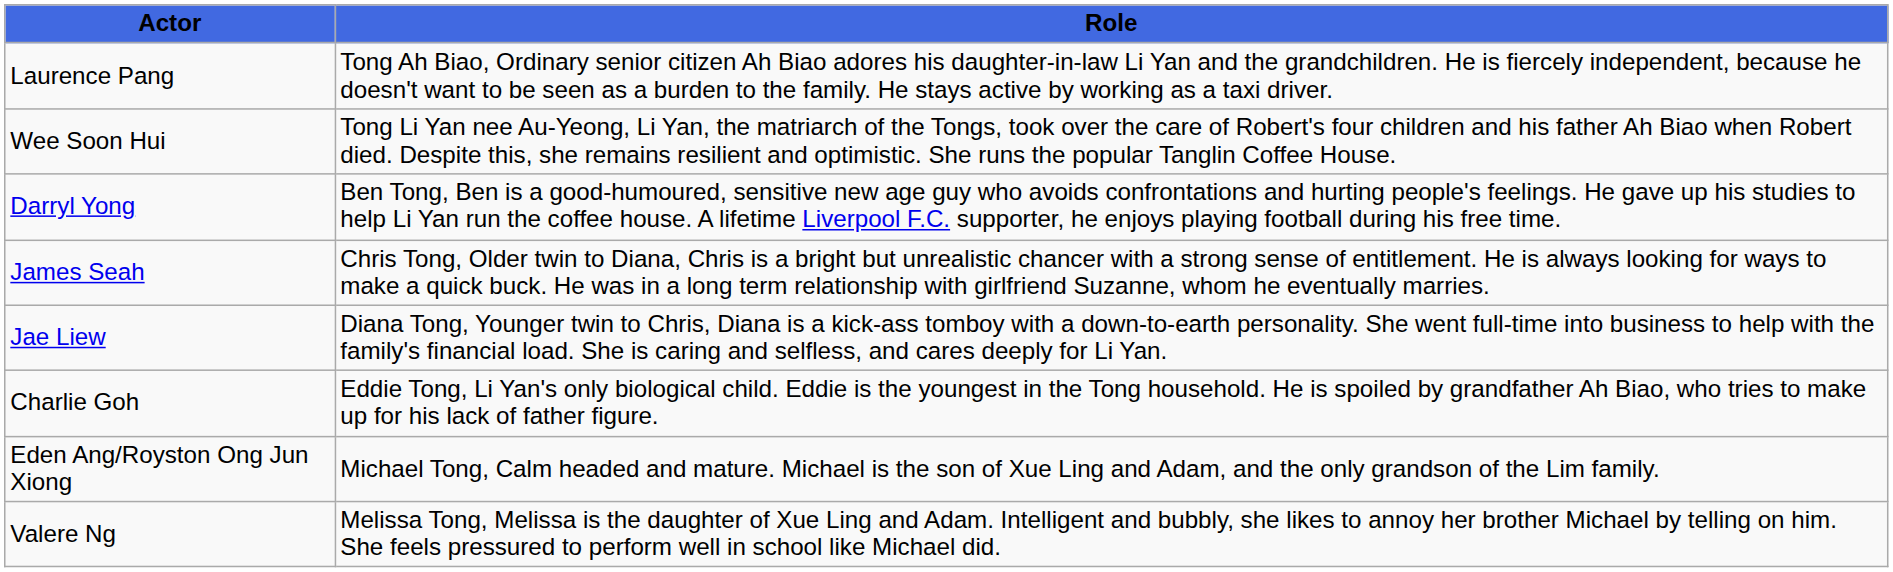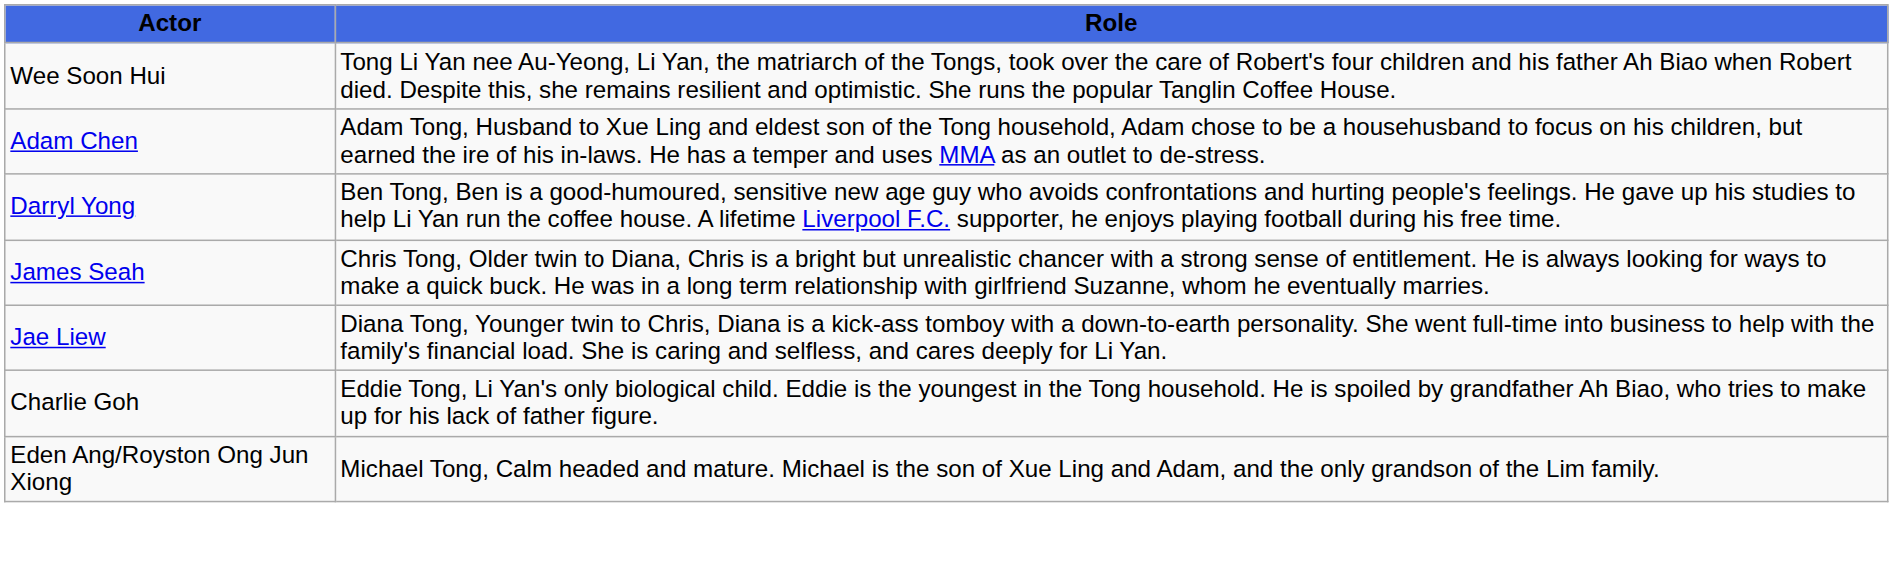 <table class="wikitable">
 <tr>
 <th style="background:RoyalBlue; width:17%">Actor</th>
 <th style="background:RoyalBlue; width:80%">Role</th>
 </tr>
 <tr>
-<td>Laurence Pang</td>
-<td>Tong Ah Biao, Ordinary senior citizen Ah Biao adores his daughter-in-law Li Yan and the grandchildren. He is fiercely independent, because he doesn't want to be seen as a burden to the family. He stays active by working as a taxi driver.</td>
+<td>Wee Soon Hui</td>
+<td>Tong Li Yan nee Au-Yeong, Li Yan, the matriarch of the Tongs, took over the care of Robert's four children and his father Ah Biao when Robert died. Despite this, she remains resilient and optimistic. She runs the popular Tanglin Coffee House.</td>
 </tr>
 <tr>
-<td>Wee Soon Hui</td>
-<td>Tong Li Yan nee Au-Yeong, Li Yan, the matriarch of the Tongs, took over the care of Robert's four children and his father Ah Biao when Robert died. Despite this, she remains resilient and optimistic. She runs the popular Tanglin Coffee House.</td>
+<td><a href='#'>Adam Chen</a></td>
+<td>Adam Tong, Husband to Xue Ling and eldest son of the Tong household, Adam chose to be a househusband to focus on his children, but earned the ire of his in-laws. He has a temper and uses <a href='#'>MMA</a> as an outlet to de-stress.</td>
 </tr>
 <tr>
 <td><a href='#'>Darryl Yong</a></td>
 <td>Ben Tong, Ben is a good-humoured, sensitive new age guy who avoids confrontations and hurting people's feelings. He gave up his studies to help Li Yan run the coffee house. A lifetime <a href='#'>Liverpool F.C.</a> supporter, he enjoys playing football during his free time.</td>
 </tr>
 <tr>
 <td><a href='#'>James Seah</a></td>
 <td>Chris Tong, Older twin to Diana, Chris is a bright but unrealistic chancer with a strong sense of entitlement. He is always looking for ways to make a quick buck. He was in a long term relationship with girlfriend Suzanne, whom he eventually marries.</td>
 </tr>
 <tr>
 <td><a href='#'>Jae Liew</a></td>
 <td>Diana Tong, Younger twin to Chris, Diana is a kick-ass tomboy with a down-to-earth personality. She went full-time into business to help with the family's financial load. She is caring and selfless, and cares deeply for Li Yan.</td>
 </tr>
 <tr>
 <td>Charlie Goh</td>
 <td>Eddie Tong, Li Yan's only biological child. Eddie is the youngest in the Tong household. He is spoiled by grandfather Ah Biao, who tries to make up for his lack of father figure.</td>
 </tr>
 <tr>
 <td>Eden Ang/Royston Ong Jun Xiong</td>
 <td>Michael Tong, Calm headed and mature. Michael is the son of Xue Ling and Adam, and the only grandson of the Lim family.</td>
 </tr>
-<tr>
-<td>Valere Ng</td>
-<td>Melissa Tong, Melissa is the daughter of Xue Ling and Adam. Intelligent and bubbly, she likes to annoy her brother Michael by telling on him. She feels pressured to perform well in school like Michael did.</td>
-</tr>
 </table>
